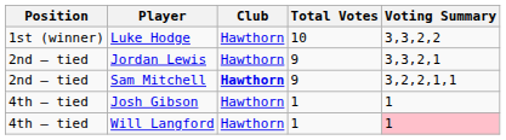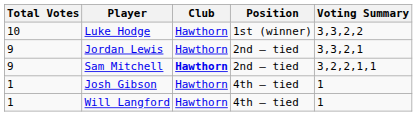 <table class="wikitable">
 <tr>
-<th>Position</th>
+<th>Total Votes</th>
 <th>Player</th>
 <th>Club</th>
-<th>Total Votes</th>
+<th>Position</th>
 <th>Voting Summary</th>
 </tr>
 <tr>
-<td>1st (winner)</td>
+<td>10</td>
 <td><a href='#'>Luke Hodge</a></td>
 <td><a href='#'>Hawthorn</a></td>
-<td>10</td>
+<td>1st (winner)</td>
 <td>3,3,2,2</td>
 </tr>
 <tr>
-<td>2nd – tied</td>
+<td>9</td>
 <td><a href='#'>Jordan Lewis</a></td>
 <td><a href='#'>Hawthorn</a></td>
-<td>9</td>
+<td>2nd – tied</td>
 <td>3,3,2,1</td>
 </tr>
 <tr>
-<td>2nd – tied</td>
+<td>9</td>
 <td><a href='#'>Sam Mitchell</a></td>
 <td><strong><a href='#'>Hawthorn</a></strong></td>
-<td>9</td>
+<td>2nd – tied</td>
 <td>3,2,2,1,1</td>
 </tr>
 <tr>
-<td>4th – tied</td>
+<td>1</td>
 <td><a href='#'>Josh Gibson</a></td>
 <td><a href='#'>Hawthorn</a></td>
-<td>1</td>
+<td>4th – tied</td>
 <td>1</td>
 </tr>
 <tr>
-<td>4th – tied</td>
+<td>1</td>
 <td><a href='#'>Will Langford</a></td>
 <td><a href='#'>Hawthorn</a></td>
+<td>4th – tied</td>
 <td>1</td>
-<td style="background: pink;">1</td>
 </tr>
 </table>
